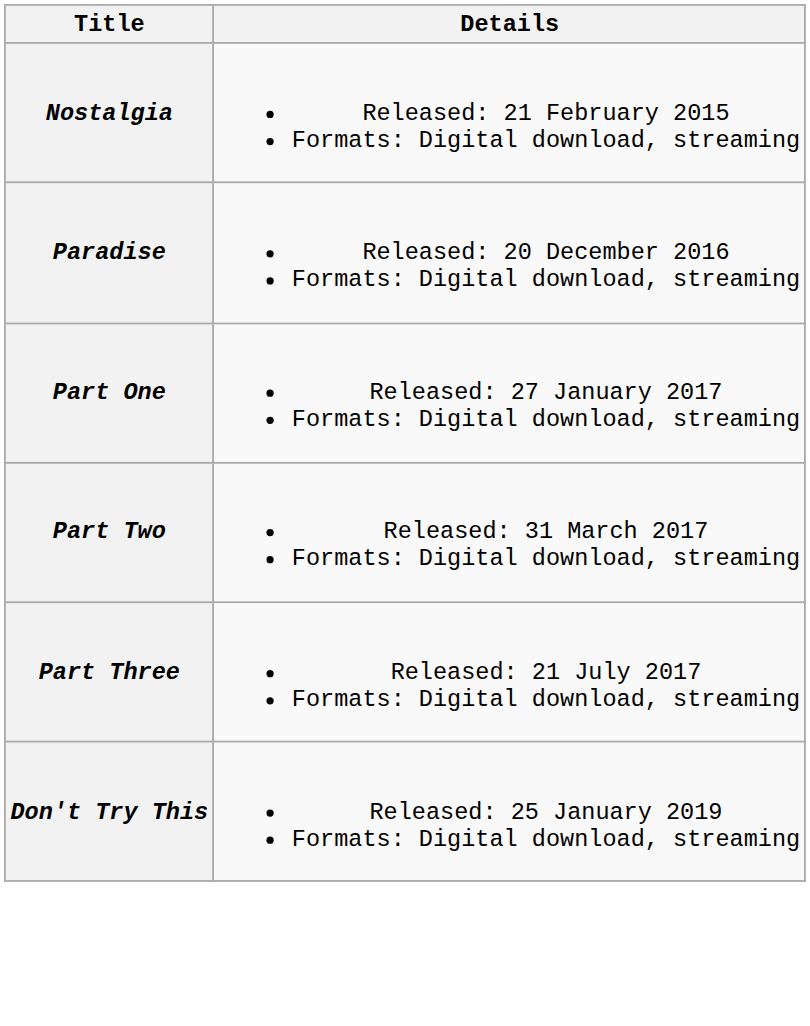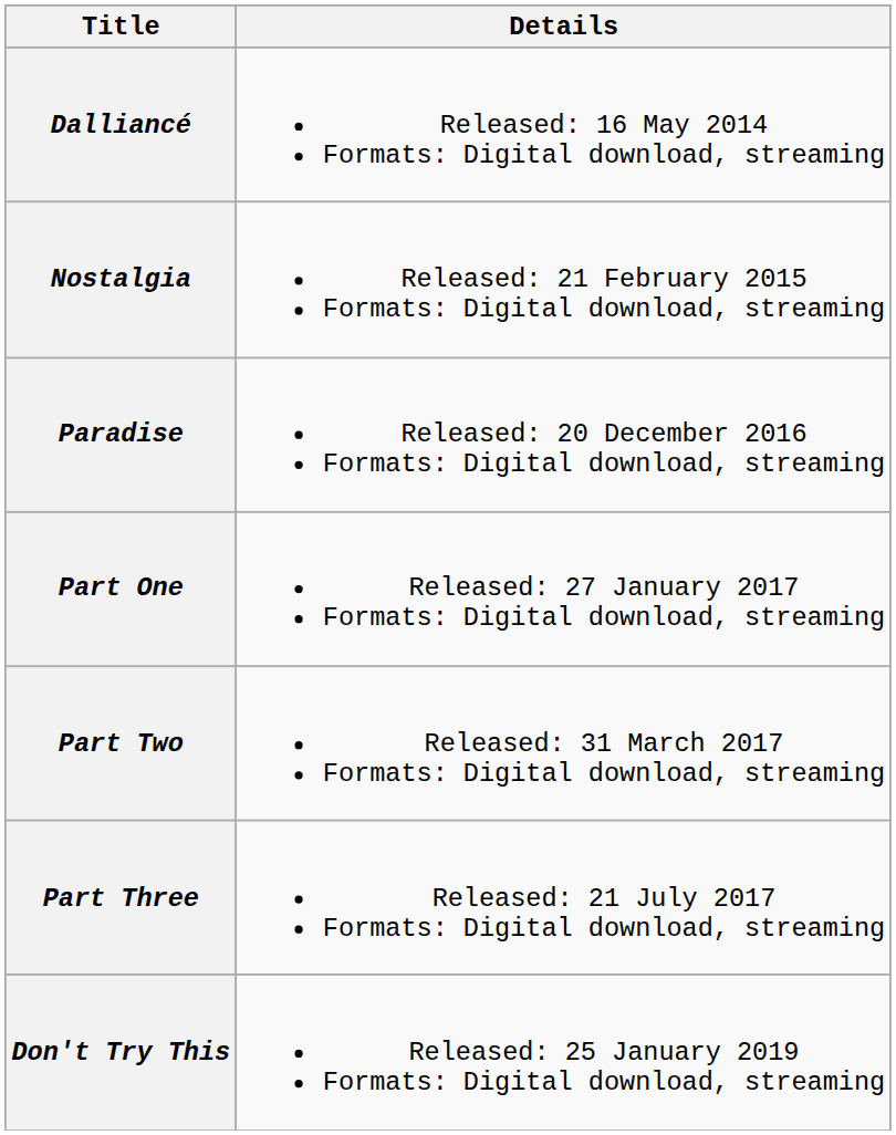 <table class="wikitable plainrowheaders" style=text-align:center;>
 <tr>
 <th scope="col">Title</th>
 <th scope="col">Details</th>
+</tr>
+<tr>
+<th scope="row"><em>Dalliancé</em></th>
+<td><br><ul><li>Released: 16 May 2014</li><li>Formats: Digital download, streaming</li></ul></td>
 </tr>
 <tr>
 <th scope="row"><em>Nostalgia</em></th>
 <td><br><ul><li>Released: 21 February 2015</li><li>Formats: Digital download, streaming</li></ul></td>
 </tr>
 <tr>
 <th scope="row"><em>Paradise</em></th>
 <td><br><ul><li>Released: 20 December 2016</li><li>Formats: Digital download, streaming</li></ul></td>
 </tr>
 <tr>
 <th scope="row"><em>Part One</em></th>
 <td><br><ul><li>Released: 27 January 2017</li><li>Formats: Digital download, streaming</li></ul></td>
 </tr>
 <tr>
 <th scope="row"><em>Part Two</em></th>
 <td><br><ul><li>Released: 31 March 2017</li><li>Formats: Digital download, streaming</li></ul></td>
 </tr>
 <tr>
 <th scope="row"><em>Part Three</em></th>
 <td><br><ul><li>Released: 21 July 2017</li><li>Formats: Digital download, streaming</li></ul></td>
 </tr>
 <tr>
 <th scope="row"><em>Don't Try This</em></th>
 <td><br><ul><li>Released: 25 January 2019</li><li>Formats: Digital download, streaming</li></ul></td>
 </tr>
 </table>
